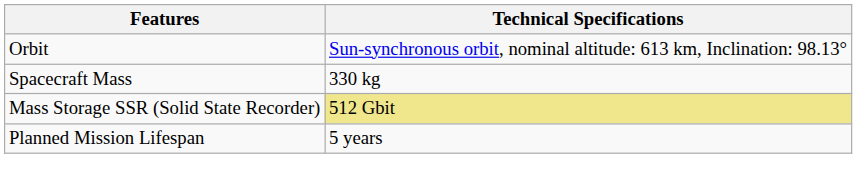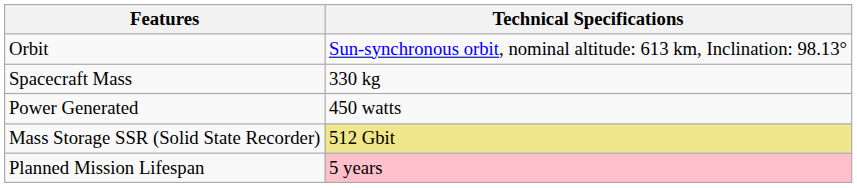 <table class="wikitable">
 <tr>
 <th>Features</th>
 <th>Technical Specifications</th>
 </tr>
 <tr>
 <td>Orbit</td>
 <td><a href='#'>Sun-synchronous orbit</a>, nominal altitude: 613 km, Inclination: 98.13°</td>
 </tr>
 <tr>
 <td>Spacecraft Mass</td>
 <td>330 kg</td>
 </tr>
 <tr>
+<td>Power Generated</td>
+<td>450 watts</td>
+</tr>
+<tr>
 <td>Mass Storage SSR (Solid State Recorder)</td>
 <td style="background: khaki;">512 Gbit</td>
 </tr>
 <tr>
 <td>Planned Mission Lifespan</td>
-<td>5 years</td>
+<td style="background: pink;">5 years</td>
 </tr>
 </table>
